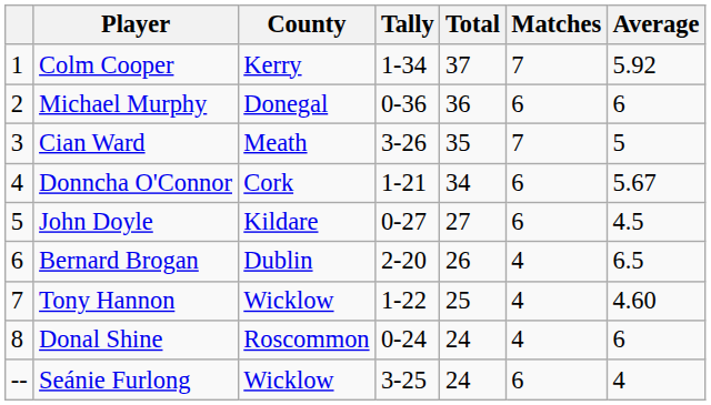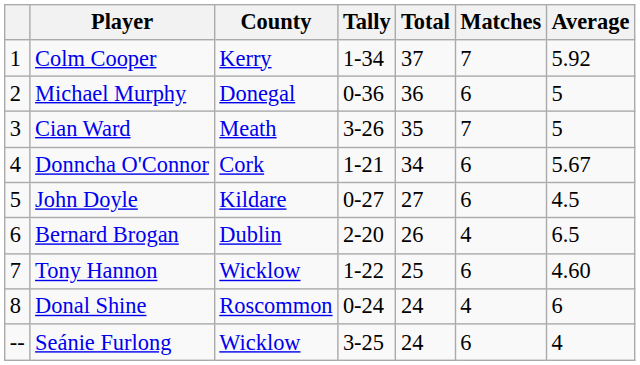 <table class="wikitable">
 <tr>
 <th></th>
 <th>Player</th>
 <th>County</th>
 <th>Tally</th>
 <th>Total</th>
 <th>Matches</th>
 <th>Average</th>
 </tr>
 <tr>
 <td>1</td>
 <td><a href='#'>Colm Cooper</a></td>
 <td><a href='#'>Kerry</a></td>
 <td>1-34</td>
 <td>37</td>
 <td>7</td>
 <td>5.92</td>
 </tr>
 <tr>
 <td>2</td>
 <td><a href='#'>Michael Murphy</a></td>
 <td><a href='#'>Donegal</a></td>
 <td>0-36</td>
 <td>36</td>
 <td>6</td>
-<td>6</td>
+<td>5</td>
 </tr>
 <tr>
 <td>3</td>
 <td><a href='#'>Cian Ward</a></td>
 <td><a href='#'>Meath</a></td>
 <td>3-26</td>
 <td>35</td>
 <td>7</td>
 <td>5</td>
 </tr>
 <tr>
 <td>4</td>
 <td><a href='#'>Donncha O'Connor</a></td>
 <td><a href='#'>Cork</a></td>
 <td>1-21</td>
 <td>34</td>
 <td>6</td>
 <td>5.67</td>
 </tr>
 <tr>
 <td>5</td>
 <td><a href='#'>John Doyle</a></td>
 <td><a href='#'>Kildare</a></td>
 <td>0-27</td>
 <td>27</td>
 <td>6</td>
 <td>4.5</td>
 </tr>
 <tr>
 <td>6</td>
 <td><a href='#'>Bernard Brogan</a></td>
 <td><a href='#'>Dublin</a></td>
 <td>2-20</td>
 <td>26</td>
 <td>4</td>
 <td>6.5</td>
 </tr>
 <tr>
 <td>7</td>
 <td><a href='#'>Tony Hannon</a></td>
 <td><a href='#'>Wicklow</a></td>
 <td>1-22</td>
 <td>25</td>
-<td>4</td>
+<td>6</td>
 <td>4.60</td>
 </tr>
 <tr>
 <td>8</td>
 <td><a href='#'>Donal Shine</a></td>
 <td><a href='#'>Roscommon</a></td>
 <td>0-24</td>
 <td>24</td>
 <td>4</td>
 <td>6</td>
 </tr>
 <tr>
 <td>--</td>
 <td><a href='#'>Seánie Furlong</a></td>
 <td><a href='#'>Wicklow</a></td>
 <td>3-25</td>
 <td>24</td>
 <td>6</td>
 <td>4</td>
 </tr>
 </table>
